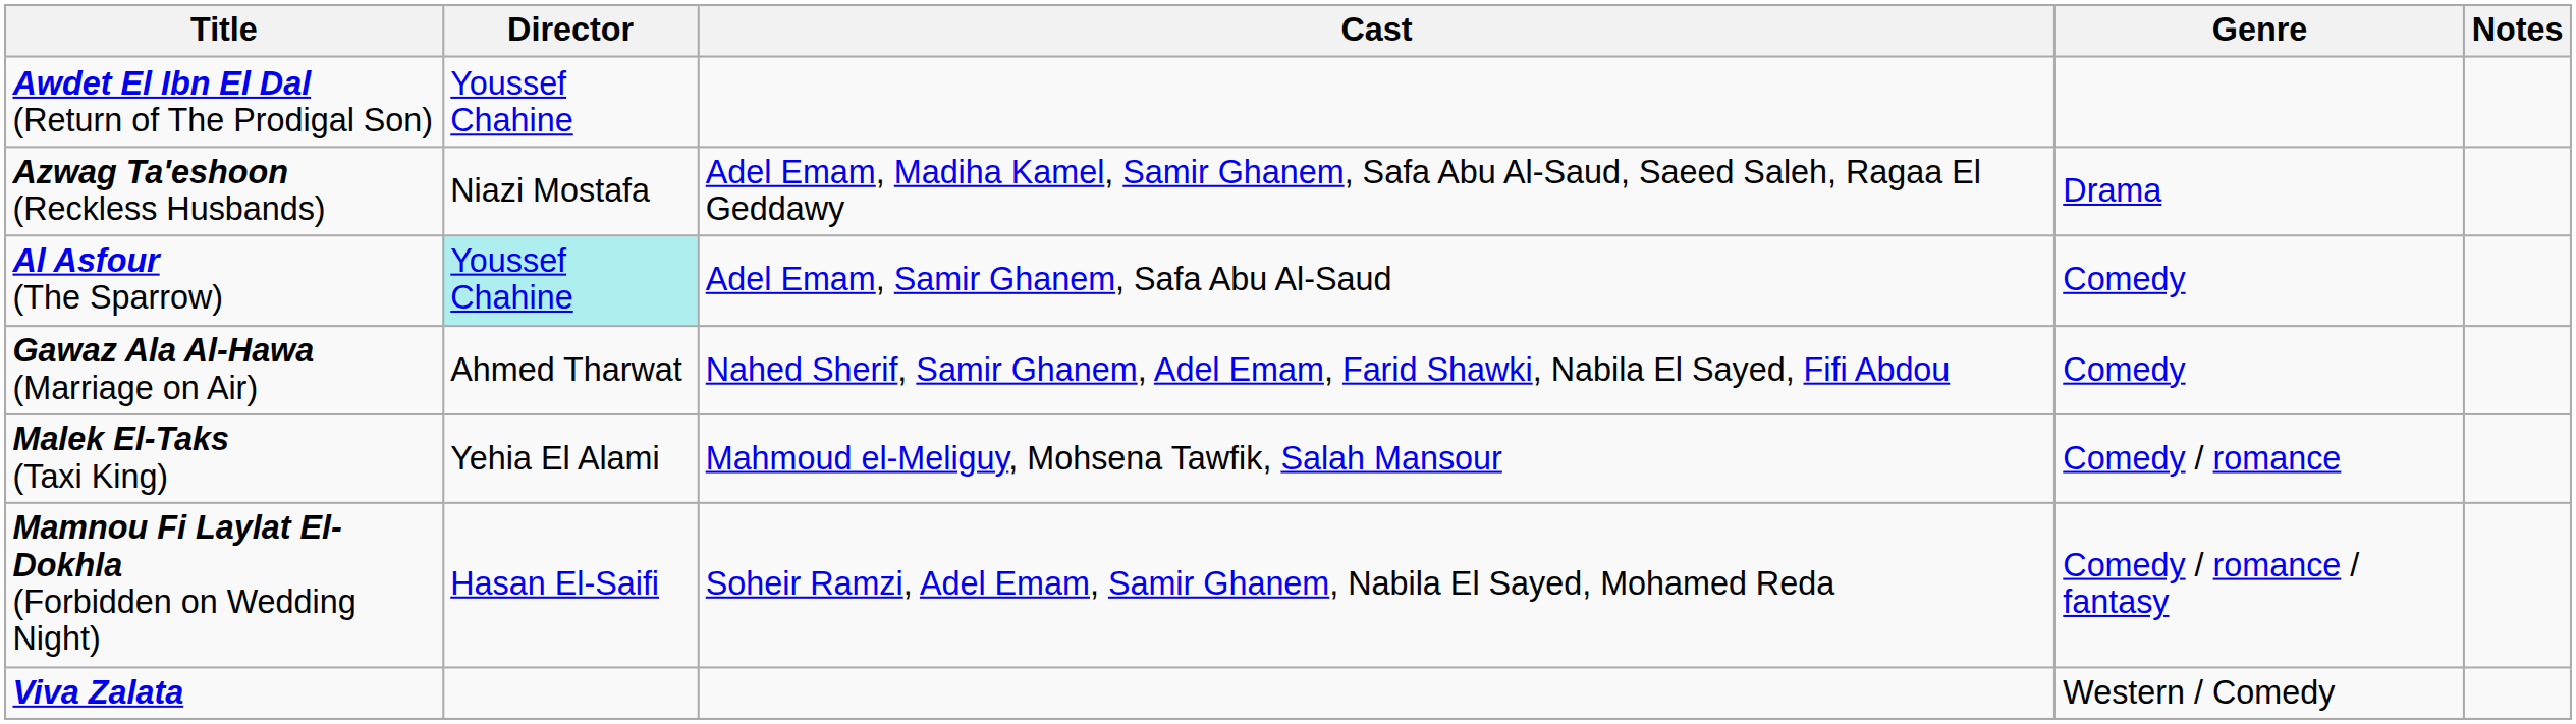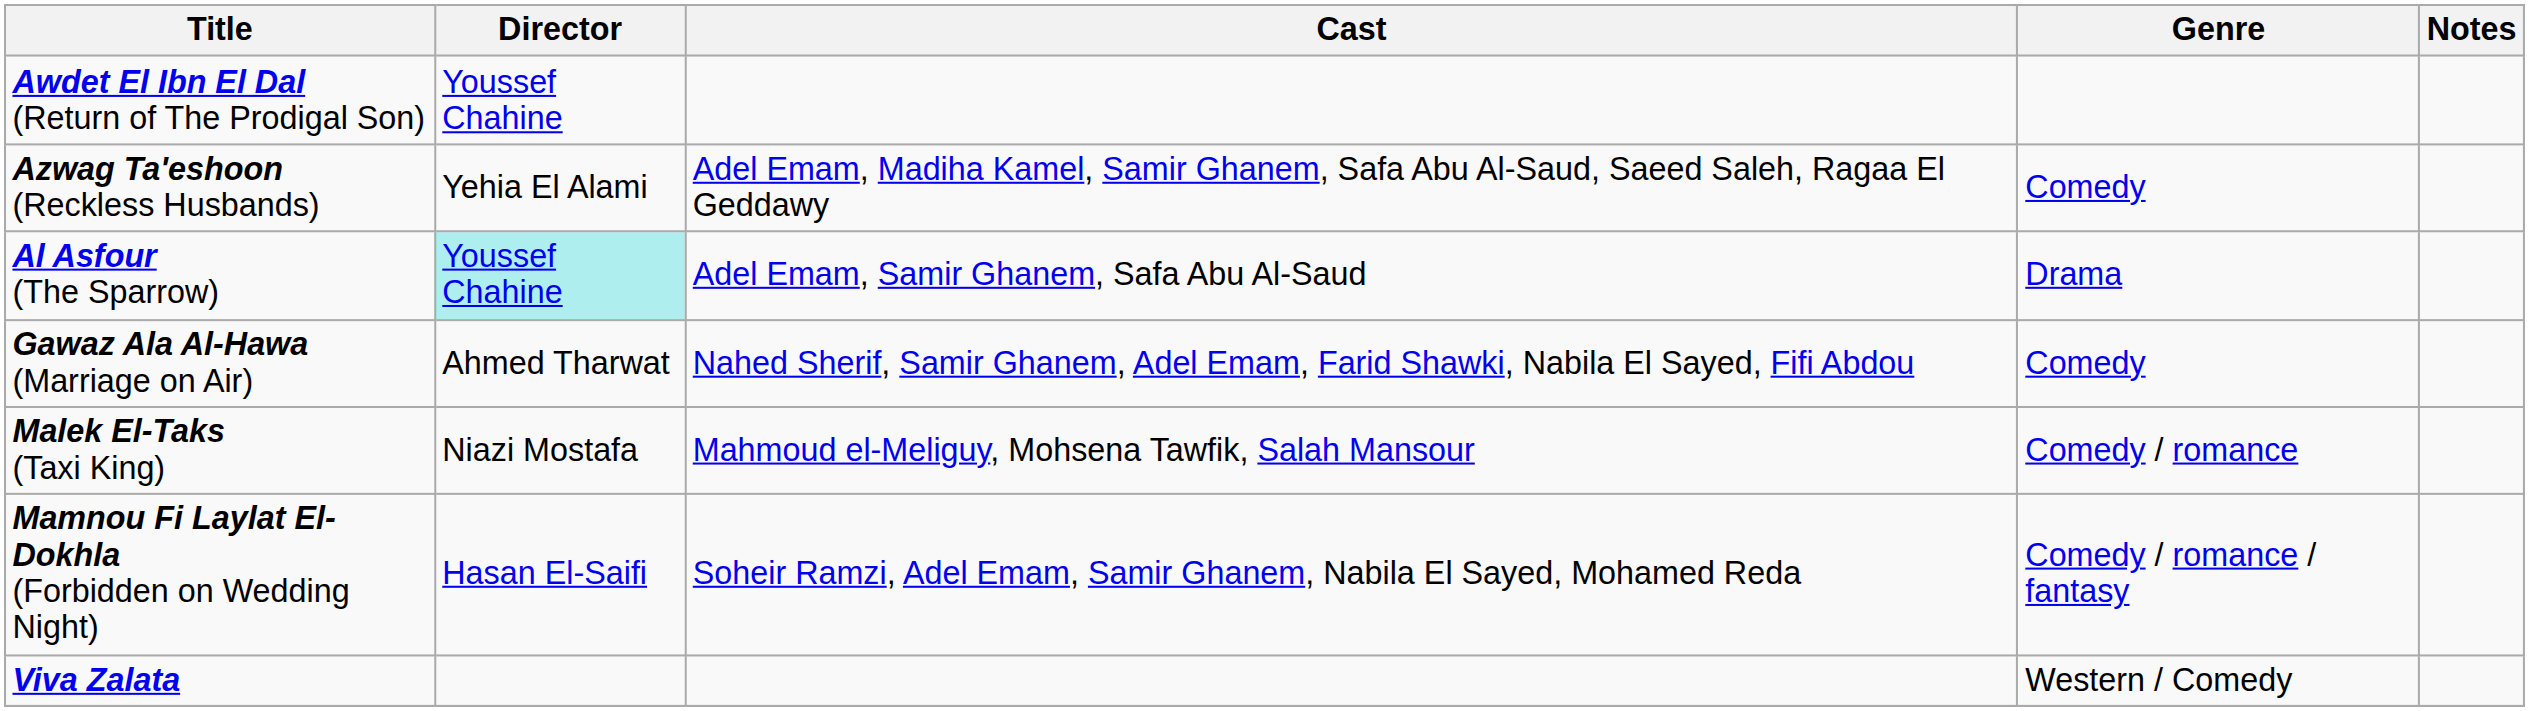 <table class="wikitable">
 <tr>
 <th>Title</th>
 <th>Director</th>
 <th>Cast</th>
 <th>Genre</th>
 <th>Notes</th>
 </tr>
 <tr>
 <td><strong><em><a href='#'>Awdet El Ibn El Dal</a></em></strong><br>(Return of The Prodigal Son)</td>
 <td><a href='#'>Youssef Chahine</a></td>
 <td></td>
 <td></td>
 <td></td>
 </tr>
 <tr>
 <td><strong><em>Azwag Ta'eshoon</em></strong><br>(Reckless Husbands)</td>
-<td>Niazi Mostafa</td>
+<td>Yehia El Alami</td>
 <td><a href='#'>Adel Emam</a>, <a href='#'>Madiha Kamel</a>, <a href='#'>Samir Ghanem</a>, Safa Abu Al-Saud, Saeed Saleh, Ragaa El Geddawy</td>
-<td><a href='#'>Drama</a></td>
+<td><a href='#'>Comedy</a></td>
 <td></td>
 </tr>
 <tr>
 <td><strong><em><a href='#'>Al Asfour</a></em></strong><br>(The Sparrow)</td>
 <td style="background: paleturquoise;"><a href='#'>Youssef Chahine</a></td>
 <td><a href='#'>Adel Emam</a>, <a href='#'>Samir Ghanem</a>, Safa Abu Al-Saud</td>
-<td><a href='#'>Comedy</a></td>
+<td><a href='#'>Drama</a></td>
 <td></td>
 </tr>
 <tr>
 <td><strong><em>Gawaz Ala Al-Hawa</em></strong><br>(Marriage on Air)</td>
 <td>Ahmed Tharwat</td>
 <td><a href='#'>Nahed Sherif</a>, <a href='#'>Samir Ghanem</a>, <a href='#'>Adel Emam</a>, <a href='#'>Farid Shawki</a>, Nabila El Sayed, <a href='#'>Fifi Abdou</a></td>
 <td><a href='#'>Comedy</a></td>
 <td></td>
 </tr>
 <tr>
 <td><strong><em>Malek El-Taks</em></strong><br>(Taxi King)</td>
-<td>Yehia El Alami</td>
+<td>Niazi Mostafa</td>
 <td><a href='#'>Mahmoud el-Meliguy</a>, Mohsena Tawfik, <a href='#'>Salah Mansour</a></td>
 <td><a href='#'>Comedy</a> / <a href='#'>romance</a></td>
 <td></td>
 </tr>
 <tr>
 <td><strong><em>Mamnou Fi Laylat El-Dokhla</em></strong><br>(Forbidden on Wedding Night)</td>
 <td><a href='#'>Hasan El-Saifi</a></td>
 <td><a href='#'>Soheir Ramzi</a>, <a href='#'>Adel Emam</a>, <a href='#'>Samir Ghanem</a>, Nabila El Sayed, Mohamed Reda</td>
 <td><a href='#'>Comedy</a> / <a href='#'>romance</a> /  <a href='#'>fantasy</a></td>
 <td></td>
 </tr>
 <tr>
 <td><strong><em><a href='#'>Viva Zalata</a></em></strong></td>
 <td></td>
 <td></td>
 <td>Western / Comedy</td>
 <td></td>
 </tr>
 <tr>
 </tr>
 </table>
